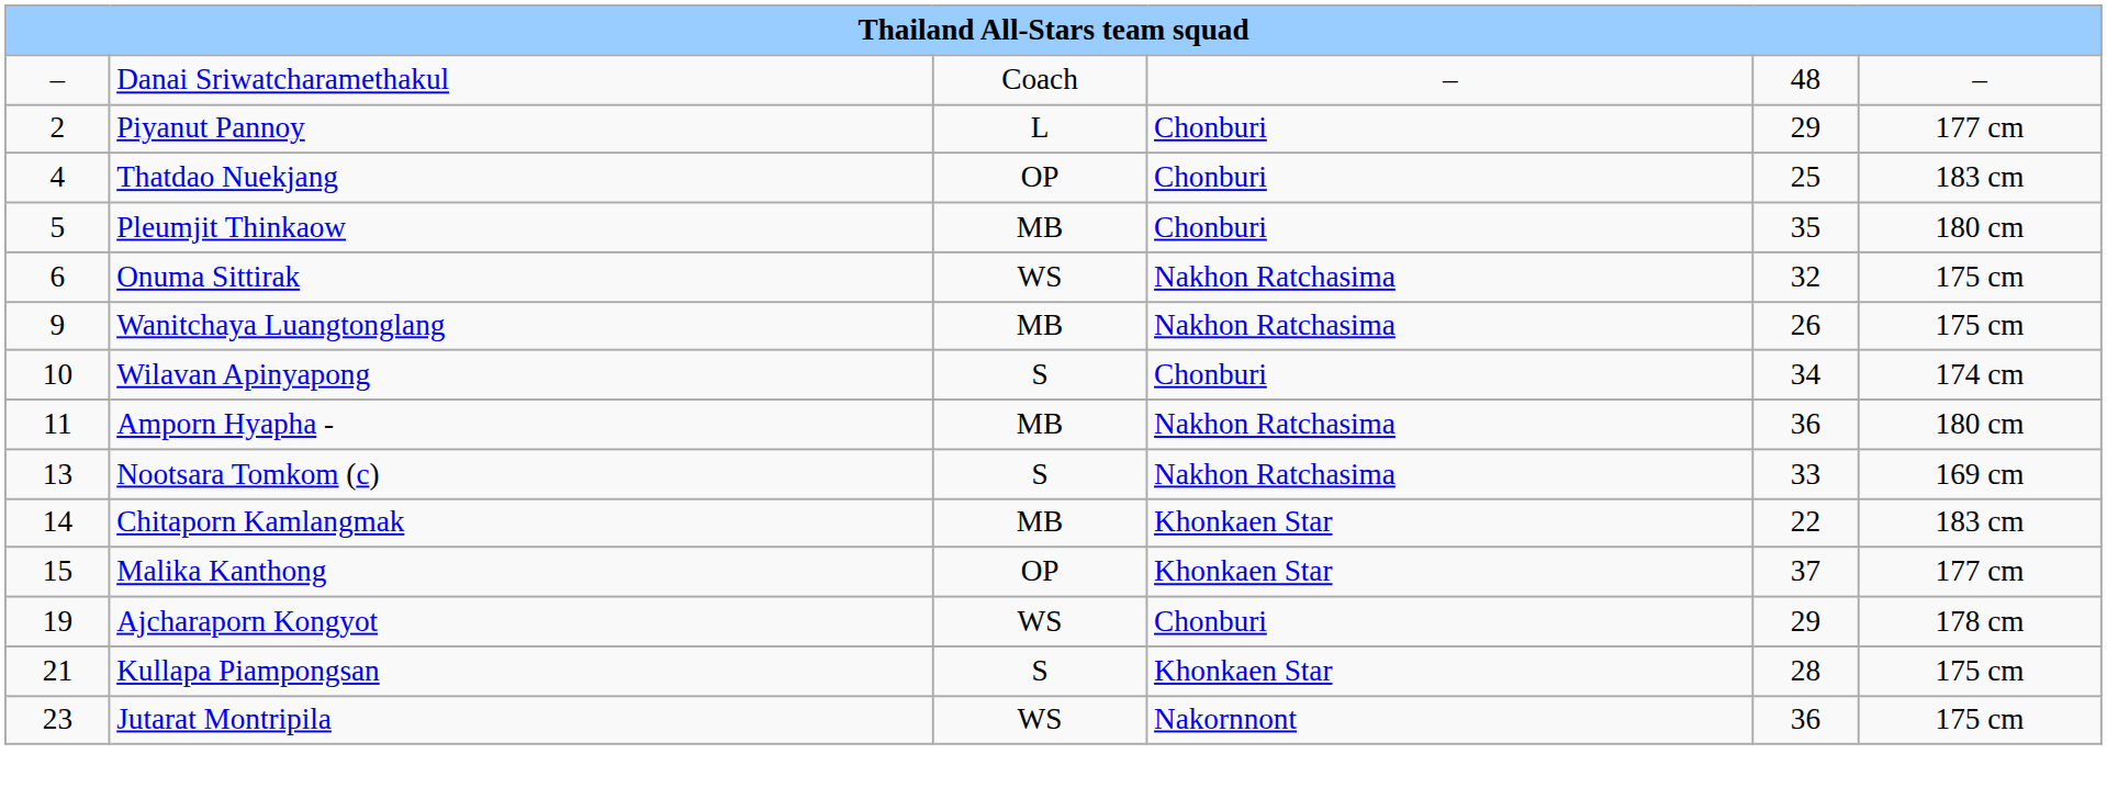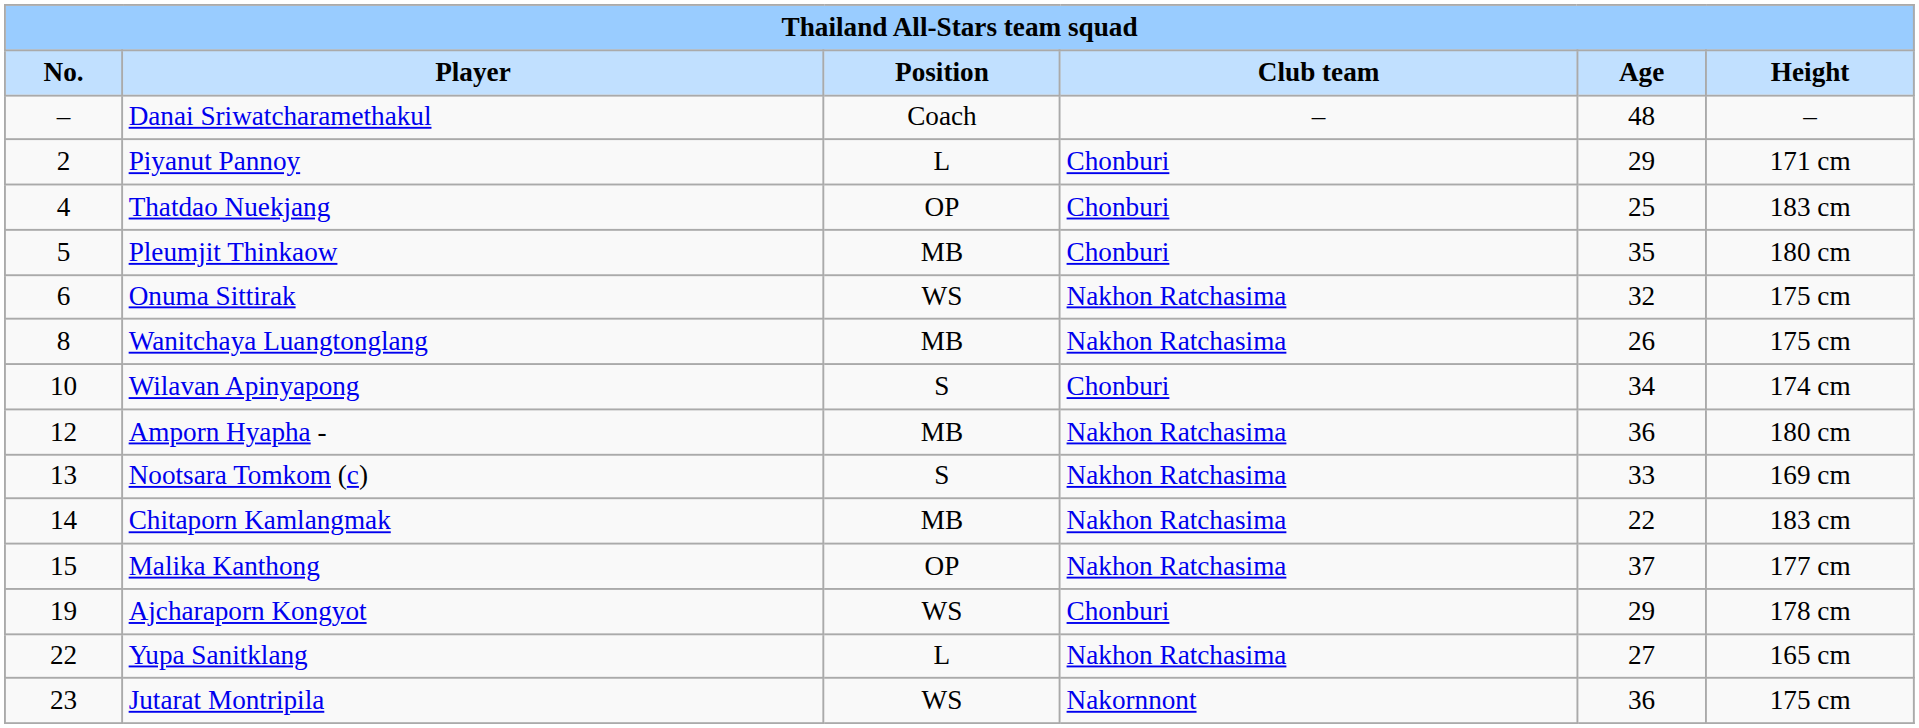 <table class="sortable wikitable" style="font-size:90%; text-align:center; width:80%;">
 <tr style="text-align:center; background:#99CCFF">
 <td colspan=6><strong>Thailand All-Stars team squad</strong></td>
+</tr>
+<tr style="text-align:center; background:#C1E0FF">
+<td><strong>No.</strong></td>
+<td><strong>Player</strong></td>
+<td><strong>Position</strong></td>
+<td><strong>Club team</strong></td>
+<td><strong>Age</strong></td>
+<td><strong>Height</strong></td>
 </tr>
 <tr>
 <td>–</td>
 <td align=left><a href='#'>Danai Sriwatcharamethakul</a></td>
 <td>Coach</td>
 <td>–</td>
 <td>48</td>
 <td>–</td>
 </tr>
 <tr>
 <td>2</td>
 <td align=left><a href='#'>Piyanut Pannoy</a></td>
 <td>L</td>
 <td align=left> <a href='#'>Chonburi</a></td>
 <td>29</td>
-<td>177 cm</td>
+<td>171 cm</td>
 </tr>
 <tr>
 <td>4</td>
 <td align=left><a href='#'>Thatdao Nuekjang</a></td>
 <td>OP</td>
 <td align=left> <a href='#'>Chonburi</a></td>
 <td>25</td>
 <td>183 cm</td>
 </tr>
 <tr>
 <td>5</td>
 <td align=left><a href='#'>Pleumjit Thinkaow</a></td>
 <td>MB</td>
 <td align=left> <a href='#'>Chonburi</a></td>
 <td>35</td>
 <td>180 cm</td>
 </tr>
 <tr>
 <td>6</td>
 <td align=left><a href='#'>Onuma Sittirak</a></td>
 <td>WS</td>
 <td align=left> <a href='#'>Nakhon Ratchasima</a></td>
 <td>32</td>
 <td>175 cm</td>
 </tr>
 <tr>
-<td>9</td>
+<td>8</td>
 <td align=left><a href='#'>Wanitchaya Luangtonglang</a></td>
 <td>MB</td>
 <td align=left> <a href='#'>Nakhon Ratchasima</a></td>
 <td>26</td>
 <td>175 cm</td>
 </tr>
 <tr>
 <td>10</td>
 <td align=left><a href='#'>Wilavan Apinyapong</a></td>
 <td>S</td>
 <td align=left> <a href='#'>Chonburi</a></td>
 <td>34</td>
 <td>174 cm</td>
 </tr>
 <tr>
-<td>11</td>
+<td>12</td>
 <td align=left><a href='#'>Amporn Hyapha</a> -</td>
 <td>MB</td>
 <td align=left> <a href='#'>Nakhon Ratchasima</a></td>
 <td>36</td>
 <td>180 cm</td>
 </tr>
 <tr>
 <td>13</td>
 <td align=left><a href='#'>Nootsara Tomkom</a> (<a href='#'>c</a>)</td>
 <td>S</td>
 <td align=left> <a href='#'>Nakhon Ratchasima</a></td>
 <td>33</td>
 <td>169 cm</td>
 </tr>
 <tr>
 <td>14</td>
 <td align=left><a href='#'>Chitaporn Kamlangmak</a></td>
 <td>MB</td>
-<td align=left> <a href='#'>Khonkaen Star</a></td>
+<td align=left> <a href='#'>Nakhon Ratchasima</a></td>
 <td>22</td>
 <td>183 cm</td>
 </tr>
 <tr>
 <td>15</td>
 <td align=left><a href='#'>Malika Kanthong</a></td>
 <td>OP</td>
-<td align=left> <a href='#'>Khonkaen Star</a></td>
+<td align=left> <a href='#'>Nakhon Ratchasima</a></td>
 <td>37</td>
 <td>177 cm</td>
 </tr>
 <tr>
 <td>19</td>
 <td align=left><a href='#'>Ajcharaporn Kongyot</a></td>
 <td>WS</td>
 <td align=left> <a href='#'>Chonburi</a></td>
 <td>29</td>
 <td>178 cm</td>
 </tr>
 <tr>
-<td>21</td>
-<td align=left><a href='#'>Kullapa Piampongsan</a></td>
-<td>S</td>
-<td align=left> <a href='#'>Khonkaen Star</a></td>
-<td>28</td>
-<td>175 cm</td>
+<td>22</td>
+<td align=left><a href='#'>Yupa Sanitklang</a></td>
+<td>L</td>
+<td align=left> <a href='#'>Nakhon Ratchasima</a></td>
+<td>27</td>
+<td>165 cm</td>
 </tr>
 <tr>
 <td>23</td>
 <td align=left><a href='#'>Jutarat Montripila</a></td>
 <td>WS</td>
 <td align=left> <a href='#'>Nakornnont</a></td>
 <td>36</td>
 <td>175 cm</td>
 </tr>
 </table>
